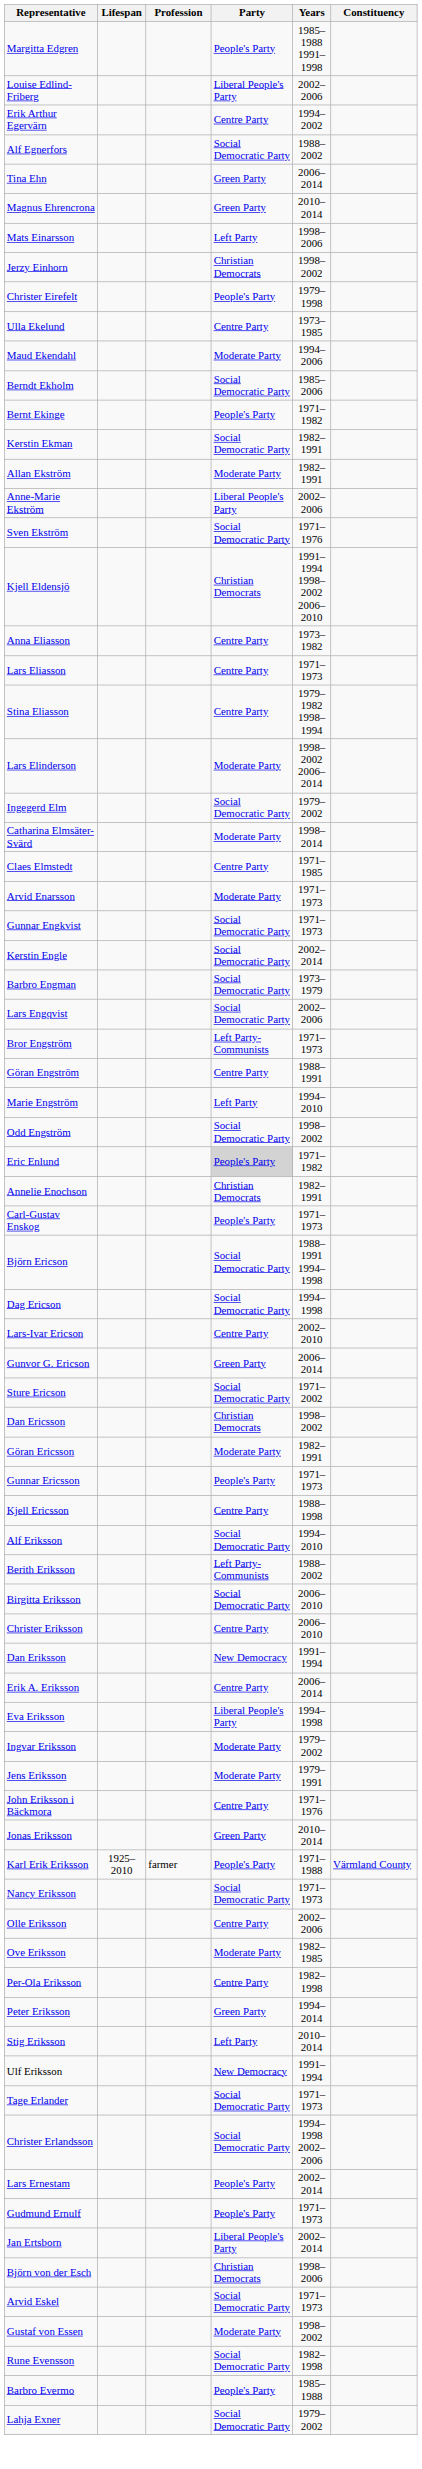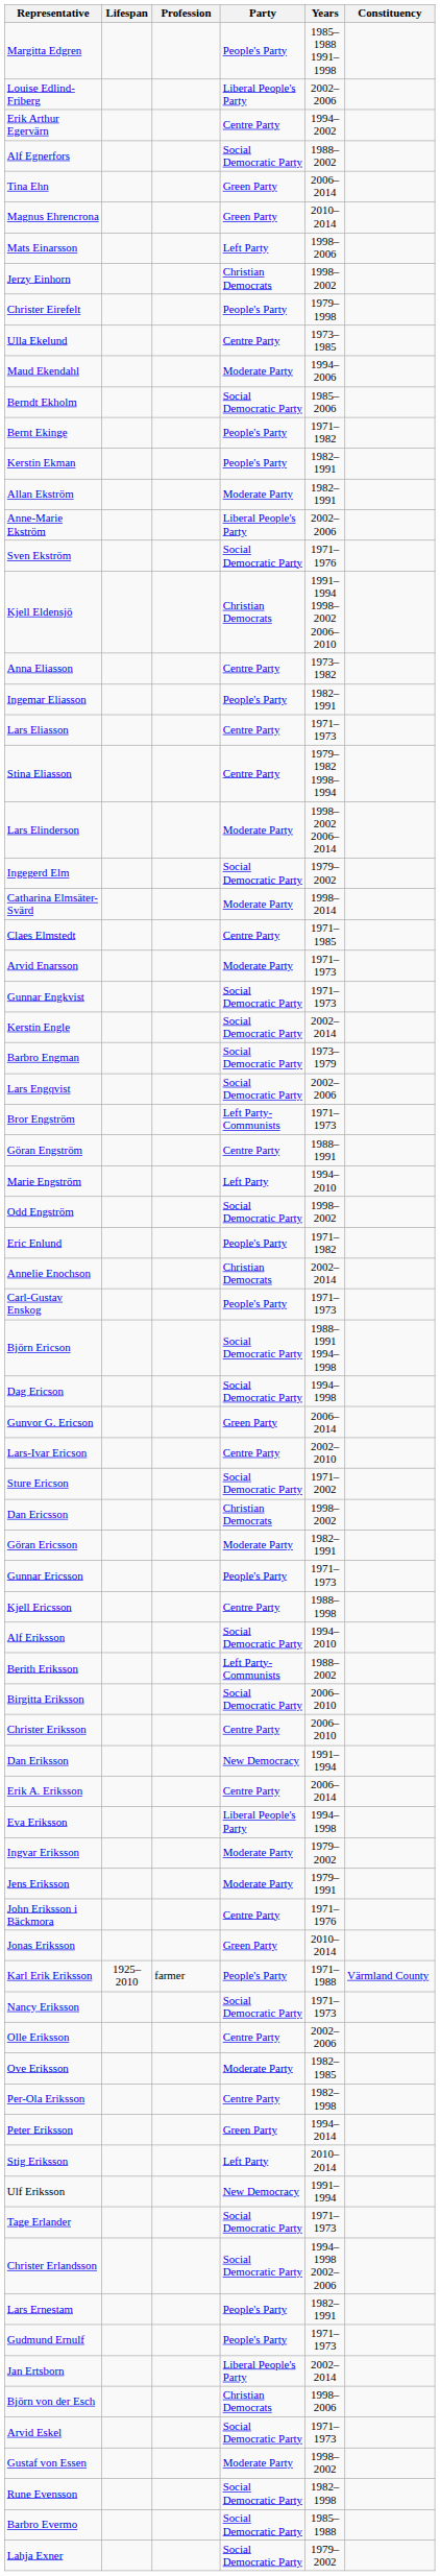 <table class="wikitable">
 <tr>
 <th style="width:15em">Representative</th>
 <th style="width:5em">Lifespan</th>
 <th style="width:10em">Profession</th>
 <th style="width:15em">Party</th>
 <th style="width:5em">Years</th>
 <th style="width:15em">Constituency</th>
 </tr>
 <tr>
 <td><a href='#'>Margitta Edgren</a></td>
 <td align=center></td>
 <td></td>
 <td> <a href='#'>People's Party</a></td>
 <td align=center>1985–1988<br>1991–1998</td>
 <td></td>
 </tr>
 <tr>
 <td><a href='#'>Louise Edlind-Friberg</a></td>
 <td align=center></td>
 <td></td>
 <td> <a href='#'>Liberal People's Party</a></td>
 <td align=center>2002–2006</td>
 <td></td>
 </tr>
 <tr>
 <td><a href='#'>Erik Arthur Egervärn</a></td>
 <td align=center></td>
 <td></td>
 <td> <a href='#'>Centre Party</a></td>
 <td align=center>1994–2002</td>
 <td></td>
 </tr>
 <tr>
 <td><a href='#'>Alf Egnerfors</a></td>
 <td align=center></td>
 <td></td>
 <td> <a href='#'>Social Democratic Party</a></td>
 <td align=center>1988–2002</td>
 <td></td>
 </tr>
 <tr>
 <td><a href='#'>Tina Ehn</a></td>
 <td align=center></td>
 <td></td>
 <td> <a href='#'>Green Party</a></td>
 <td align=center>2006–2014</td>
 <td></td>
 </tr>
 <tr>
 <td><a href='#'>Magnus Ehrencrona</a></td>
 <td align=center></td>
 <td></td>
 <td> <a href='#'>Green Party</a></td>
 <td align=center>2010–2014</td>
 <td></td>
 </tr>
 <tr>
 <td><a href='#'>Mats Einarsson</a></td>
 <td align=center></td>
 <td></td>
 <td> <a href='#'>Left Party</a></td>
 <td align=center>1998–2006</td>
 <td></td>
 </tr>
 <tr>
 <td><a href='#'>Jerzy Einhorn</a></td>
 <td align=center></td>
 <td></td>
 <td> <a href='#'>Christian Democrats</a></td>
 <td align=center>1998–2002</td>
 <td></td>
 </tr>
 <tr>
 <td><a href='#'>Christer Eirefelt</a></td>
 <td align=center></td>
 <td></td>
 <td> <a href='#'>People's Party</a></td>
 <td align=center>1979–1998</td>
 <td></td>
 </tr>
 <tr>
 <td><a href='#'>Ulla Ekelund</a></td>
 <td align=center></td>
 <td></td>
 <td> <a href='#'>Centre Party</a></td>
 <td align=center>1973–1985</td>
 <td></td>
 </tr>
 <tr>
 <td><a href='#'>Maud Ekendahl</a></td>
 <td align=center></td>
 <td></td>
 <td> <a href='#'>Moderate Party</a></td>
 <td align=center>1994–2006</td>
 <td></td>
 </tr>
 <tr>
 <td><a href='#'>Berndt Ekholm</a></td>
 <td align=center></td>
 <td></td>
 <td> <a href='#'>Social Democratic Party</a></td>
 <td align=center>1985–2006</td>
 <td></td>
 </tr>
 <tr>
 <td><a href='#'>Bernt Ekinge</a></td>
 <td align=center></td>
 <td></td>
 <td> <a href='#'>People's Party</a></td>
 <td align=center>1971–1982</td>
 <td></td>
 </tr>
 <tr>
 <td><a href='#'>Kerstin Ekman</a></td>
 <td align=center></td>
 <td></td>
-<td> <a href='#'>Social Democratic Party</a></td>
+<td> <a href='#'>People's Party</a></td>
 <td align=center>1982–1991</td>
 <td></td>
 </tr>
 <tr>
 <td><a href='#'>Allan Ekström</a></td>
 <td align=center></td>
 <td></td>
 <td> <a href='#'>Moderate Party</a></td>
 <td align=center>1982–1991</td>
 <td></td>
 </tr>
 <tr>
 <td><a href='#'>Anne-Marie Ekström</a></td>
 <td align=center></td>
 <td></td>
 <td> <a href='#'>Liberal People's Party</a></td>
 <td align=center>2002–2006</td>
 <td></td>
 </tr>
 <tr>
 <td><a href='#'>Sven Ekström</a></td>
 <td align=center></td>
 <td></td>
 <td> <a href='#'>Social Democratic Party</a></td>
 <td align=center>1971–1976</td>
 <td></td>
 </tr>
 <tr>
 <td><a href='#'>Kjell Eldensjö</a></td>
 <td align=center></td>
 <td></td>
 <td> <a href='#'>Christian Democrats</a></td>
 <td align=center>1991–1994<br>1998–2002<br>2006–2010</td>
 <td></td>
 </tr>
 <tr>
 <td><a href='#'>Anna Eliasson</a></td>
 <td align=center></td>
 <td></td>
 <td> <a href='#'>Centre Party</a></td>
 <td align=center>1973–1982</td>
+<td></td>
+</tr>
+<tr>
+<td><a href='#'>Ingemar Eliasson</a></td>
+<td align=center></td>
+<td></td>
+<td> <a href='#'>People's Party</a></td>
+<td align=center>1982–1991</td>
 <td></td>
 </tr>
 <tr>
 <td><a href='#'>Lars Eliasson</a></td>
 <td align=center></td>
 <td></td>
 <td> <a href='#'>Centre Party</a></td>
 <td align=center>1971–1973</td>
 <td></td>
 </tr>
 <tr>
 <td><a href='#'>Stina Eliasson</a></td>
 <td align=center></td>
 <td></td>
 <td> <a href='#'>Centre Party</a></td>
 <td align=center>1979–1982<br>1998–1994</td>
 <td></td>
 </tr>
 <tr>
 <td><a href='#'>Lars Elinderson</a></td>
 <td align=center></td>
 <td></td>
 <td> <a href='#'>Moderate Party</a></td>
 <td align=center>1998–2002<br>2006–2014</td>
 <td></td>
 </tr>
 <tr>
 <td><a href='#'>Ingegerd Elm</a></td>
 <td align=center></td>
 <td></td>
 <td> <a href='#'>Social Democratic Party</a></td>
 <td align=center>1979–2002</td>
 <td></td>
 </tr>
 <tr>
 <td><a href='#'>Catharina Elmsäter-Svärd</a></td>
 <td align=center></td>
 <td></td>
 <td> <a href='#'>Moderate Party</a></td>
 <td align=center>1998–2014</td>
 <td></td>
 </tr>
 <tr>
 <td><a href='#'>Claes Elmstedt</a></td>
 <td align=center></td>
 <td></td>
 <td> <a href='#'>Centre Party</a></td>
 <td align=center>1971–1985</td>
 <td></td>
 </tr>
 <tr>
 <td><a href='#'>Arvid Enarsson</a></td>
 <td align=center></td>
 <td></td>
 <td> <a href='#'>Moderate Party</a></td>
 <td align=center>1971–1973</td>
 <td></td>
 </tr>
 <tr>
 <td><a href='#'>Gunnar Engkvist</a></td>
 <td align=center></td>
 <td></td>
 <td> <a href='#'>Social Democratic Party</a></td>
 <td align=center>1971–1973</td>
 <td></td>
 </tr>
 <tr>
 <td><a href='#'>Kerstin Engle</a></td>
 <td align=center></td>
 <td></td>
 <td> <a href='#'>Social Democratic Party</a></td>
 <td align=center>2002–2014</td>
 <td></td>
 </tr>
 <tr>
 <td><a href='#'>Barbro Engman</a></td>
 <td align=center></td>
 <td></td>
 <td> <a href='#'>Social Democratic Party</a></td>
 <td align=center>1973–1979</td>
 <td></td>
 </tr>
 <tr>
 <td><a href='#'>Lars Engqvist</a></td>
 <td align=center></td>
 <td></td>
 <td> <a href='#'>Social Democratic Party</a></td>
 <td align=center>2002–2006</td>
 <td></td>
 </tr>
 <tr>
 <td><a href='#'>Bror Engström</a></td>
 <td align=center></td>
 <td></td>
 <td> <a href='#'>Left Party-Communists</a></td>
 <td align=center>1971–1973</td>
 <td></td>
 </tr>
 <tr>
 <td><a href='#'>Göran Engström</a></td>
 <td align=center></td>
 <td></td>
 <td> <a href='#'>Centre Party</a></td>
 <td align=center>1988–1991</td>
 <td></td>
 </tr>
 <tr>
 <td><a href='#'>Marie Engström</a></td>
 <td align=center></td>
 <td></td>
 <td> <a href='#'>Left Party</a></td>
 <td align=center>1994–2010</td>
 <td></td>
 </tr>
 <tr>
 <td><a href='#'>Odd Engström</a></td>
 <td align=center></td>
 <td></td>
 <td> <a href='#'>Social Democratic Party</a></td>
 <td align=center>1998–2002</td>
 <td></td>
 </tr>
 <tr>
 <td><a href='#'>Eric Enlund</a></td>
 <td align=center></td>
 <td></td>
-<td style="background: lightgrey;"> <a href='#'>People's Party</a></td>
+<td> <a href='#'>People's Party</a></td>
 <td align=center>1971–1982</td>
 <td></td>
 </tr>
 <tr>
 <td><a href='#'>Annelie Enochson</a></td>
 <td align=center></td>
 <td></td>
 <td> <a href='#'>Christian Democrats</a></td>
-<td align=center>1982–1991</td>
+<td align=center>2002–2014</td>
 <td></td>
 </tr>
 <tr>
 <td><a href='#'>Carl-Gustav Enskog</a></td>
 <td align=center></td>
 <td></td>
 <td> <a href='#'>People's Party</a></td>
 <td align=center>1971–1973</td>
 <td></td>
 </tr>
 <tr>
 <td><a href='#'>Björn Ericson</a></td>
 <td align=center></td>
 <td></td>
 <td> <a href='#'>Social Democratic Party</a></td>
 <td align=center>1988–1991<br>1994–1998</td>
 <td></td>
 </tr>
 <tr>
 <td><a href='#'>Dag Ericson</a></td>
 <td align=center></td>
 <td></td>
 <td> <a href='#'>Social Democratic Party</a></td>
 <td align=center>1994–1998</td>
 <td></td>
 </tr>
 <tr>
+<td><a href='#'>Gunvor G. Ericson</a></td>
+<td align=center></td>
+<td></td>
+<td> <a href='#'>Green Party</a></td>
+<td align=center>2006–2014</td>
+<td></td>
+</tr>
+<tr>
 <td><a href='#'>Lars-Ivar Ericson</a></td>
 <td align=center></td>
 <td></td>
 <td> <a href='#'>Centre Party</a></td>
 <td align=center>2002–2010</td>
-<td></td>
-</tr>
-<tr>
-<td><a href='#'>Gunvor G. Ericson</a></td>
-<td align=center></td>
-<td></td>
-<td> <a href='#'>Green Party</a></td>
-<td align=center>2006–2014</td>
 <td></td>
 </tr>
 <tr>
 <td><a href='#'>Sture Ericson</a></td>
 <td align=center></td>
 <td></td>
 <td> <a href='#'>Social Democratic Party</a></td>
 <td align=center>1971–2002</td>
 <td></td>
 </tr>
 <tr>
 <td><a href='#'>Dan Ericsson</a></td>
 <td align=center></td>
 <td></td>
 <td> <a href='#'>Christian Democrats</a></td>
 <td align=center>1998–2002</td>
 <td></td>
 </tr>
 <tr>
 <td><a href='#'>Göran Ericsson</a></td>
 <td align=center></td>
 <td></td>
 <td> <a href='#'>Moderate Party</a></td>
 <td align=center>1982–1991</td>
 <td></td>
 </tr>
 <tr>
 <td><a href='#'>Gunnar Ericsson</a></td>
 <td align=center></td>
 <td></td>
 <td> <a href='#'>People's Party</a></td>
 <td align=center>1971–1973</td>
 <td></td>
 </tr>
 <tr>
 <td><a href='#'>Kjell Ericsson</a></td>
 <td align=center></td>
 <td></td>
 <td> <a href='#'>Centre Party</a></td>
 <td align=center>1988–1998</td>
 <td></td>
 </tr>
 <tr>
 <td><a href='#'>Alf Eriksson</a></td>
 <td align=center></td>
 <td></td>
 <td> <a href='#'>Social Democratic Party</a></td>
 <td align=center>1994–2010</td>
 <td></td>
 </tr>
 <tr>
 <td><a href='#'>Berith Eriksson</a></td>
 <td align=center></td>
 <td></td>
 <td> <a href='#'>Left Party-Communists</a></td>
 <td align=center>1988–2002</td>
 <td></td>
 </tr>
 <tr>
 <td><a href='#'>Birgitta Eriksson</a></td>
 <td align=center></td>
 <td></td>
 <td> <a href='#'>Social Democratic Party</a></td>
 <td align=center>2006–2010</td>
 <td></td>
 </tr>
 <tr>
 <td><a href='#'>Christer Eriksson</a></td>
 <td align=center></td>
 <td></td>
 <td> <a href='#'>Centre Party</a></td>
 <td align=center>2006–2010</td>
 <td></td>
 </tr>
 <tr>
 <td><a href='#'>Dan Eriksson</a></td>
 <td align=center></td>
 <td></td>
 <td> <a href='#'>New Democracy</a></td>
 <td align=center>1991–1994</td>
 <td></td>
 </tr>
 <tr>
 <td><a href='#'>Erik A. Eriksson</a></td>
 <td align=center></td>
 <td></td>
 <td> <a href='#'>Centre Party</a></td>
 <td align=center>2006–2014</td>
 <td></td>
 </tr>
 <tr>
 <td><a href='#'>Eva Eriksson</a></td>
 <td align=center></td>
 <td></td>
 <td> <a href='#'>Liberal People's Party</a></td>
 <td align=center>1994–1998</td>
 <td></td>
 </tr>
 <tr>
 <td><a href='#'>Ingvar Eriksson</a></td>
 <td align=center></td>
 <td></td>
 <td> <a href='#'>Moderate Party</a></td>
 <td align=center>1979–2002</td>
 <td></td>
 </tr>
 <tr>
 <td><a href='#'>Jens Eriksson</a></td>
 <td align=center></td>
 <td></td>
 <td> <a href='#'>Moderate Party</a></td>
 <td align=center>1979–1991</td>
 <td></td>
 </tr>
 <tr>
 <td><a href='#'>John Eriksson i Bäckmora</a></td>
 <td align=center></td>
 <td></td>
 <td> <a href='#'>Centre Party</a></td>
 <td align=center>1971–1976</td>
 <td></td>
 </tr>
 <tr>
 <td><a href='#'>Jonas Eriksson</a></td>
 <td align=center></td>
 <td></td>
 <td> <a href='#'>Green Party</a></td>
 <td align=center>2010–2014</td>
 <td></td>
 </tr>
 <tr>
 <td><a href='#'>Karl Erik Eriksson</a></td>
 <td align=center>1925–2010</td>
 <td>farmer</td>
 <td> <a href='#'>People's Party</a></td>
 <td align=center>1971–1988</td>
 <td><a href='#'>Värmland County</a></td>
 </tr>
 <tr>
 <td><a href='#'>Nancy Eriksson</a></td>
 <td align=center></td>
 <td></td>
 <td> <a href='#'>Social Democratic Party</a></td>
 <td align=center>1971–1973</td>
 <td></td>
 </tr>
 <tr>
 <td><a href='#'>Olle Eriksson</a></td>
 <td align=center></td>
 <td></td>
 <td> <a href='#'>Centre Party</a></td>
 <td align=center>2002–2006</td>
 <td></td>
 </tr>
 <tr>
 <td><a href='#'>Ove Eriksson</a></td>
 <td align=center></td>
 <td></td>
 <td> <a href='#'>Moderate Party</a></td>
 <td align=center>1982–1985</td>
 <td></td>
 </tr>
 <tr>
 <td><a href='#'>Per-Ola Eriksson</a></td>
 <td align=center></td>
 <td></td>
 <td> <a href='#'>Centre Party</a></td>
 <td align=center>1982–1998</td>
 <td></td>
 </tr>
 <tr>
 <td><a href='#'>Peter Eriksson</a></td>
 <td align=center></td>
 <td></td>
 <td> <a href='#'>Green Party</a></td>
 <td align=center>1994–2014</td>
 <td></td>
 </tr>
 <tr>
 <td><a href='#'>Stig Eriksson</a></td>
 <td align=center></td>
 <td></td>
 <td> <a href='#'>Left Party</a></td>
 <td align=center>2010–2014</td>
 <td></td>
 </tr>
 <tr>
 <td>Ulf Eriksson</td>
 <td align=center></td>
 <td></td>
 <td> <a href='#'>New Democracy</a></td>
 <td align=center>1991–1994</td>
 <td></td>
 </tr>
 <tr>
 <td><a href='#'>Tage Erlander</a></td>
 <td align=center></td>
 <td></td>
 <td> <a href='#'>Social Democratic Party</a></td>
 <td align=center>1971–1973</td>
 <td></td>
 </tr>
 <tr>
 <td><a href='#'>Christer Erlandsson</a></td>
 <td align=center></td>
 <td></td>
 <td> <a href='#'>Social Democratic Party</a></td>
 <td align=center>1994–1998<br>2002–2006</td>
 <td></td>
 </tr>
 <tr>
 <td><a href='#'>Lars Ernestam</a></td>
 <td align=center></td>
 <td></td>
 <td> <a href='#'>People's Party</a></td>
-<td align=center>2002–2014</td>
+<td align=center>1982–1991</td>
 <td></td>
 </tr>
 <tr>
 <td><a href='#'>Gudmund Ernulf</a></td>
 <td align=center></td>
 <td></td>
 <td> <a href='#'>People's Party</a></td>
 <td align=center>1971–1973</td>
 <td></td>
 </tr>
 <tr>
 <td><a href='#'>Jan Ertsborn</a></td>
 <td align=center></td>
 <td></td>
 <td> <a href='#'>Liberal People's Party</a></td>
 <td align=center>2002–2014</td>
 <td></td>
 </tr>
 <tr>
 <td><a href='#'>Björn von der Esch</a></td>
 <td align=center></td>
 <td></td>
 <td> <a href='#'>Christian Democrats</a></td>
 <td align=center>1998–2006</td>
 <td></td>
 </tr>
 <tr>
 <td><a href='#'>Arvid Eskel</a></td>
 <td align=center></td>
 <td></td>
 <td> <a href='#'>Social Democratic Party</a></td>
 <td align=center>1971–1973</td>
 <td></td>
 </tr>
 <tr>
 <td><a href='#'>Gustaf von Essen</a></td>
 <td align=center></td>
 <td></td>
 <td> <a href='#'>Moderate Party</a></td>
 <td align=center>1998–2002</td>
 <td></td>
 </tr>
 <tr>
 <td><a href='#'>Rune Evensson</a></td>
 <td align=center></td>
 <td></td>
 <td> <a href='#'>Social Democratic Party</a></td>
 <td align=center>1982–1998</td>
 <td></td>
 </tr>
 <tr>
 <td><a href='#'>Barbro Evermo</a></td>
 <td align=center></td>
 <td></td>
-<td> <a href='#'>People's Party</a></td>
+<td> <a href='#'>Social Democratic Party</a></td>
 <td align=center>1985–1988</td>
 <td></td>
 </tr>
 <tr>
 <td><a href='#'>Lahja Exner</a></td>
 <td align=center></td>
 <td></td>
 <td> <a href='#'>Social Democratic Party</a></td>
 <td align=center>1979–2002</td>
 <td></td>
 </tr>
 </table>
